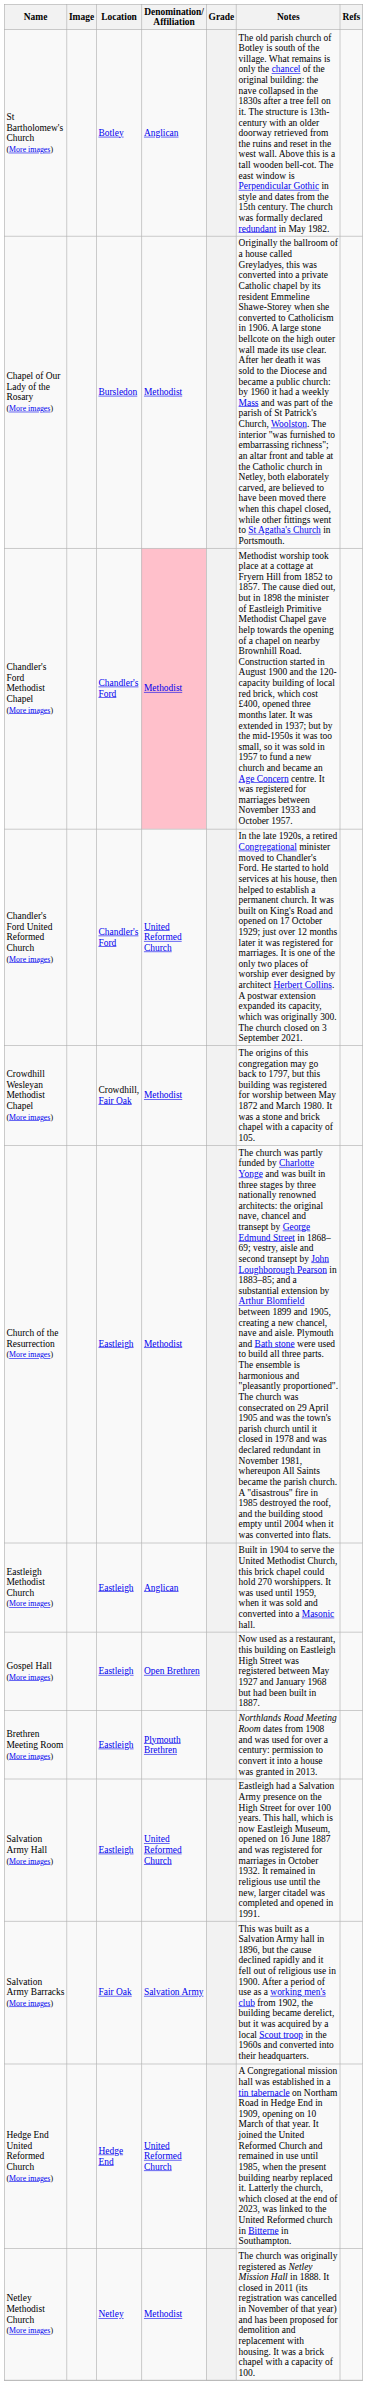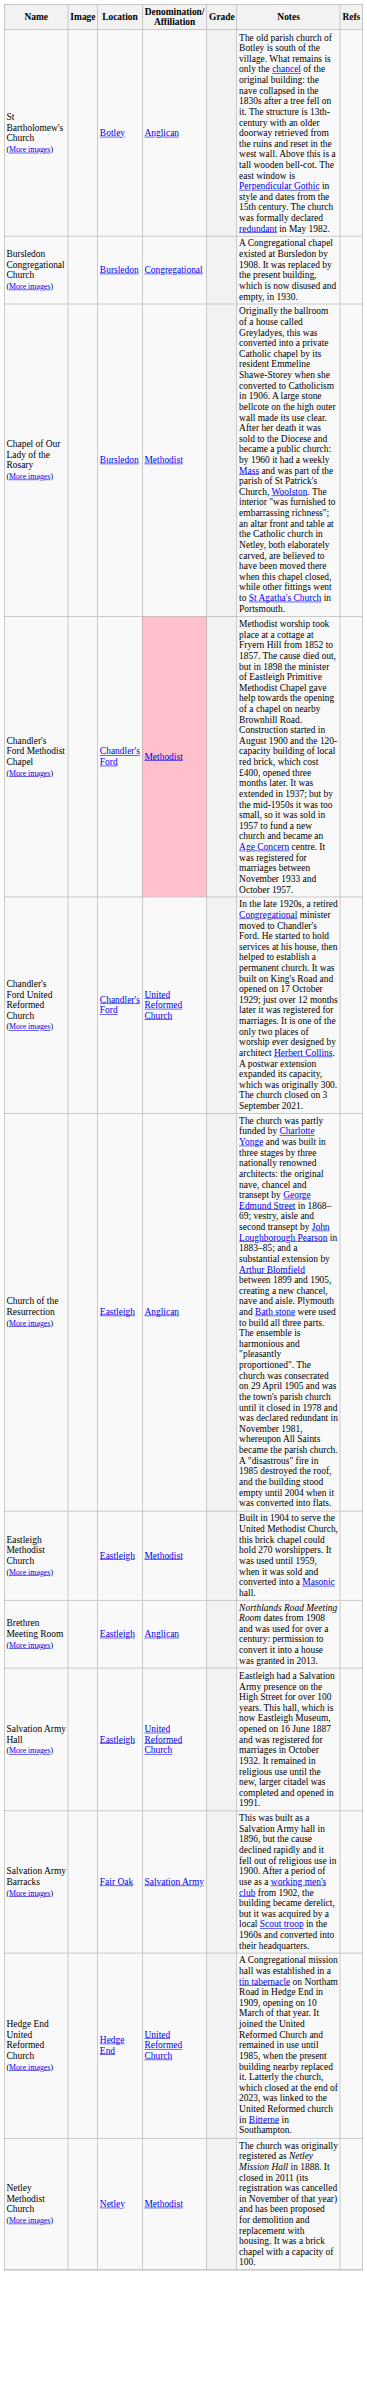 <table class="wikitable sortable">
 <tr>
 <th align="center">Name</th>
 <th align="center" class="unsortable">Image</th>
 <th align="center">Location</th>
 <th align="center">Denomination/<br>Affiliation</th>
 <th align="center">Grade</th>
 <th align="center" class="unsortable">Notes</th>
 <th align="center" class="unsortable">Refs</th>
 </tr>
 <tr>
 <td>St Bartholomew's Church<br><small>(<a href='#'>More images</a>)</small></td>
 <td></td>
 <td><a href='#'>Botley</a><br></td>
 <td><a href='#'>Anglican</a></td>
 <th></th>
 <td>The old parish church of Botley is  south of the village.  What remains is only the <a href='#'>chancel</a> of the original building: the nave collapsed in the 1830s after a tree fell on it.  The structure is 13th-century with an older doorway retrieved from the ruins and reset in the west wall.  Above this is a tall wooden bell-cot.  The east window is <a href='#'>Perpendicular Gothic</a> in style and dates from the 15th century.  The church was formally declared <a href='#'>redundant</a> in May 1982.</td>
 <td><br><br></td>
+</tr>
+<tr>
+<td>Bursledon Congregational Church<br><small>(<a href='#'>More images</a>)</small></td>
+<td></td>
+<td><a href='#'>Bursledon</a><br></td>
+<td><a href='#'>Congregational</a></td>
+<th align="center"></th>
+<td>A Congregational chapel existed at Bursledon by 1908.  It was replaced by the present building, which is now disused and empty, in 1930.</td>
+<td><br></td>
 </tr>
 <tr>
 <td>Chapel of Our Lady of the Rosary<br><small>(<a href='#'>More images</a>)</small></td>
 <td></td>
 <td><a href='#'>Bursledon</a><br></td>
 <td><a href='#'>Methodist</a></td>
 <th></th>
 <td>Originally the ballroom of a house called Greyladyes, this was converted into a private Catholic chapel by its resident Emmeline Shawe-Storey when she converted to Catholicism in 1906.  A large stone bellcote on the high outer wall made its use clear.  After her death it was sold to the Diocese and became a public church: by 1960 it had a weekly <a href='#'>Mass</a> and was part of the parish of St Patrick's Church, <a href='#'>Woolston</a>.  The interior "was furnished to embarrassing richness"; an altar front and table at the Catholic church in Netley, both elaborately carved, are believed to have been moved there when this chapel closed, while other fittings went to <a href='#'>St Agatha's Church</a> in Portsmouth.</td>
 <td><br></td>
 </tr>
 <tr>
 <td>Chandler's Ford Methodist Chapel<br><small>(<a href='#'>More images</a>)</small></td>
 <td></td>
 <td><a href='#'>Chandler's Ford</a><br></td>
 <td style="background: pink;"><a href='#'>Methodist</a></td>
 <th align="center"></th>
 <td>Methodist worship took place at a cottage at Fryern Hill from 1852 to 1857.  The cause died out, but in 1898 the minister of Eastleigh Primitive Methodist Chapel gave help towards the opening of a chapel on nearby Brownhill Road.  Construction started in August 1900 and the 120-capacity building of local red brick, which cost £400, opened three months later.  It was extended in 1937; but by the mid-1950s it was too small, so it was sold in 1957 to fund a new church and became an <a href='#'>Age Concern</a> centre.  It was registered for marriages between November 1933 and October 1957.</td>
 <td><br></td>
 </tr>
 <tr>
 <td>Chandler's Ford United Reformed Church<br><small>(<a href='#'>More images</a>)</small></td>
 <td></td>
 <td><a href='#'>Chandler's Ford</a><br></td>
 <td><a href='#'>United Reformed Church</a></td>
 <th align="center"></th>
 <td>In the late 1920s, a retired <a href='#'>Congregational</a> minister moved to Chandler's Ford.  He started to hold services at his house, then helped to establish a permanent church.  It was built on King's Road and opened on 17 October 1929; just over 12 months later it was registered for marriages.  It is one of the only two places of worship ever designed by architect <a href='#'>Herbert Collins</a>.  A postwar extension expanded its capacity, which was originally 300.  The church closed on 3 September 2021.</td>
 <td><br><br></td>
 </tr>
 <tr>
-<td>Crowdhill Wesleyan Methodist Chapel<br><small>(<a href='#'>More images</a>)</small></td>
-<td></td>
-<td>Crowdhill, <a href='#'>Fair Oak</a><br></td>
-<td><a href='#'>Methodist</a></td>
-<th align="center"></th>
-<td>The origins of this congregation may go back to 1797, but this building was registered for worship between May 1872 and March 1980.  It was a stone and brick chapel with a capacity of 105.</td>
-<td><br></td>
-</tr>
-<tr>
 <td>Church of the Resurrection<br><small>(<a href='#'>More images</a>)</small></td>
 <td></td>
 <td><a href='#'>Eastleigh</a><br></td>
-<td><a href='#'>Methodist</a></td>
+<td><a href='#'>Anglican</a></td>
 <th></th>
 <td>The church was partly funded by <a href='#'>Charlotte Yonge</a> and was built in three stages by three nationally renowned architects: the original nave, chancel and transept by <a href='#'>George Edmund Street</a> in 1868–69; vestry, aisle and second transept by <a href='#'>John Loughborough Pearson</a> in 1883–85; and a substantial extension by <a href='#'>Arthur Blomfield</a> between 1899 and 1905, creating a new chancel, nave and aisle.  Plymouth and <a href='#'>Bath stone</a> were used to build all three parts.  The ensemble is harmonious and "pleasantly proportioned".  The church was consecrated on 29 April 1905 and was the town's parish church until it closed in 1978 and was declared redundant in November 1981, whereupon All Saints became the parish church.  A "disastrous" fire in 1985 destroyed the roof, and the building stood empty until 2004 when it was converted into flats.</td>
 <td><br><br><br></td>
 </tr>
 <tr>
 <td>Eastleigh Methodist Church<br><small>(<a href='#'>More images</a>)</small></td>
 <td></td>
 <td><a href='#'>Eastleigh</a><br></td>
-<td><a href='#'>Anglican</a></td>
+<td><a href='#'>Methodist</a></td>
 <th align="center"></th>
 <td>Built in 1904 to serve the United Methodist Church, this brick chapel could hold 270 worshippers.  It was used until 1959, when it was sold and converted into a <a href='#'>Masonic</a> hall.</td>
-<td><br></td>
-</tr>
-<tr>
-<td>Gospel Hall<br><small>(<a href='#'>More images</a>)</small></td>
-<td></td>
-<td><a href='#'>Eastleigh</a><br></td>
-<td><a href='#'>Open Brethren</a></td>
-<th align="center"></th>
-<td>Now used as a restaurant, this building on Eastleigh High Street was registered between May 1927 and January 1968 but had been built in 1887.</td>
 <td><br></td>
 </tr>
 <tr>
 <td>Brethren Meeting Room<br><small>(<a href='#'>More images</a>)</small></td>
 <td></td>
 <td><a href='#'>Eastleigh</a><br></td>
-<td><a href='#'>Plymouth Brethren</a></td>
+<td><a href='#'>Anglican</a></td>
 <th align="center"></th>
 <td><em>Northlands Road Meeting Room</em> dates from 1908 and was used for over a century: permission to convert it into a house was granted in 2013.</td>
 <td><br></td>
 </tr>
 <tr>
 <td>Salvation Army Hall<br><small>(<a href='#'>More images</a>)</small></td>
 <td></td>
 <td><a href='#'>Eastleigh</a><br></td>
 <td><a href='#'>United Reformed Church</a></td>
 <th align="center"></th>
 <td>Eastleigh had a Salvation Army presence on the High Street for over 100 years.  This hall, which is now Eastleigh Museum, opened on 16 June 1887 and was registered for marriages in October 1932.  It remained in religious use until the new, larger citadel was completed and opened in 1991.</td>
 <td><br></td>
 </tr>
 <tr>
 <td>Salvation Army Barracks<br><small>(<a href='#'>More images</a>)</small></td>
 <td></td>
 <td><a href='#'>Fair Oak</a><br></td>
 <td><a href='#'>Salvation Army</a></td>
 <th align="center"></th>
 <td>This was built as a Salvation Army hall in 1896, but the cause declined rapidly and it fell out of religious use in 1900.  After a period of use as a <a href='#'>working men's club</a> from 1902, the building became derelict, but it was acquired by a local <a href='#'>Scout troop</a> in the 1960s and converted into their headquarters.</td>
 <td></td>
 </tr>
 <tr>
 <td>Hedge End United Reformed Church<br><small>(<a href='#'>More images</a>)</small></td>
 <td></td>
 <td><a href='#'>Hedge End</a><br></td>
 <td><a href='#'>United Reformed Church</a></td>
 <th align="center"></th>
 <td>A Congregational mission hall was established in a <a href='#'>tin tabernacle</a> on Northam Road in Hedge End in 1909, opening on 10 March of that year.  It joined the United Reformed Church and remained in use until 1985, when the present building nearby replaced it.  Latterly the church, which closed at the end of 2023, was linked to the United Reformed church in <a href='#'>Bitterne</a> in Southampton.</td>
 <td><br><br></td>
 </tr>
 <tr>
 <td>Netley Methodist Church<br><small>(<a href='#'>More images</a>)</small></td>
 <td></td>
 <td><a href='#'>Netley</a><br></td>
 <td><a href='#'>Methodist</a></td>
 <th align="center"></th>
 <td>The church was originally registered as <em>Netley Mission Hall</em> in 1888.  It closed in 2011 (its registration was cancelled in November of that year) and has been proposed for demolition and replacement with housing.  It was a brick chapel with a capacity of 100.</td>
 <td><br></td>
 </tr>
 <tr>
 </tr>
 </table>
